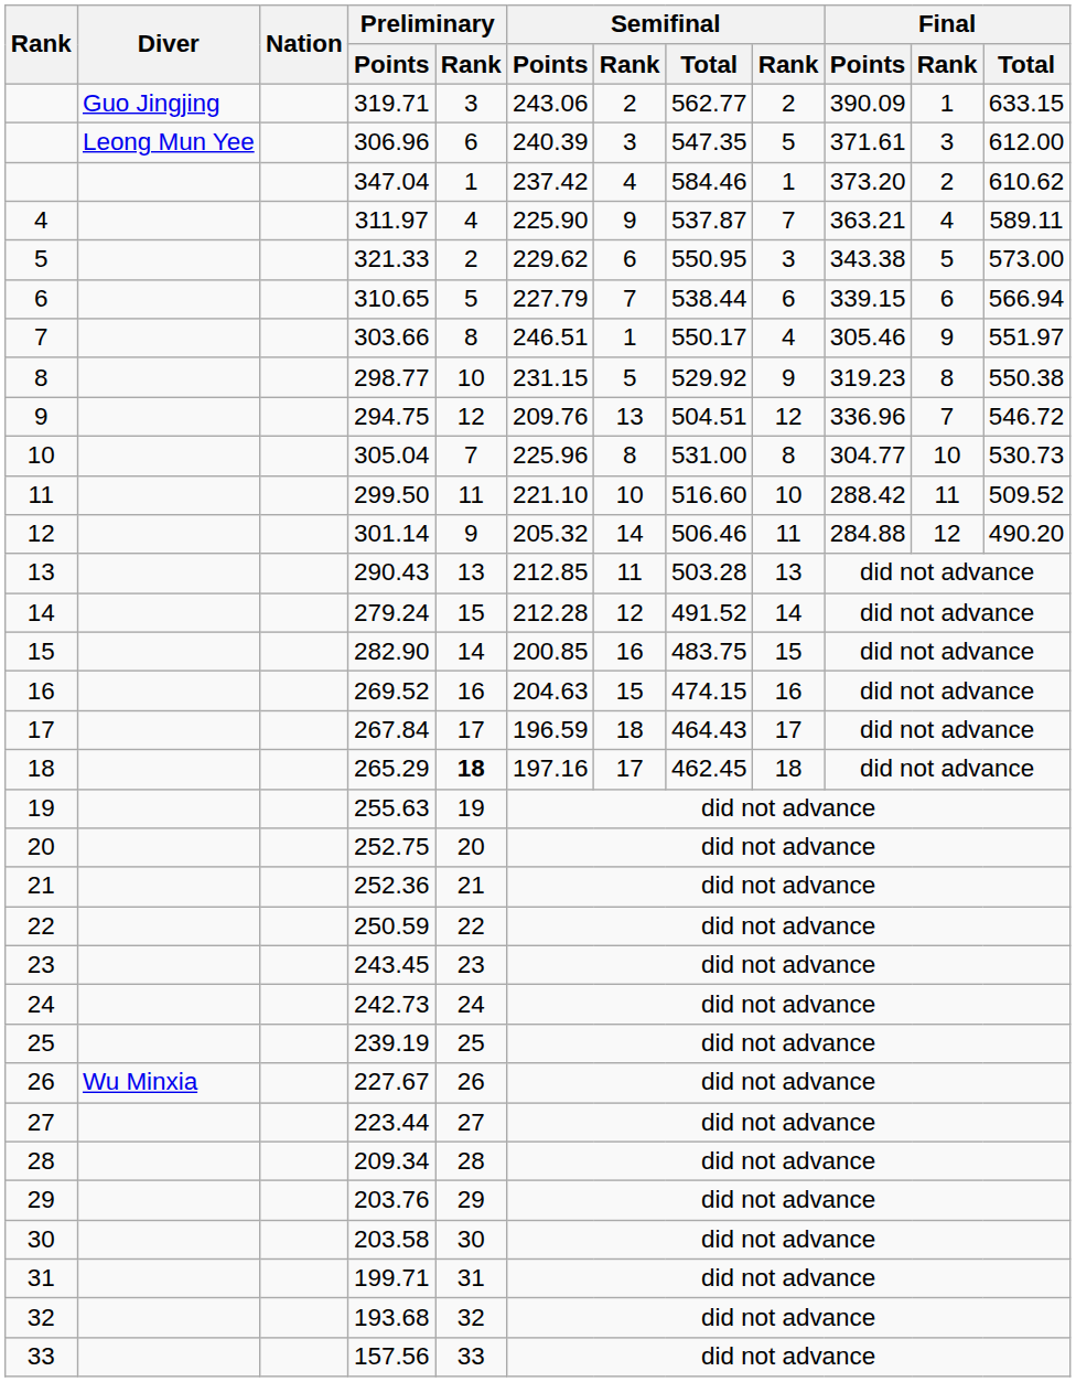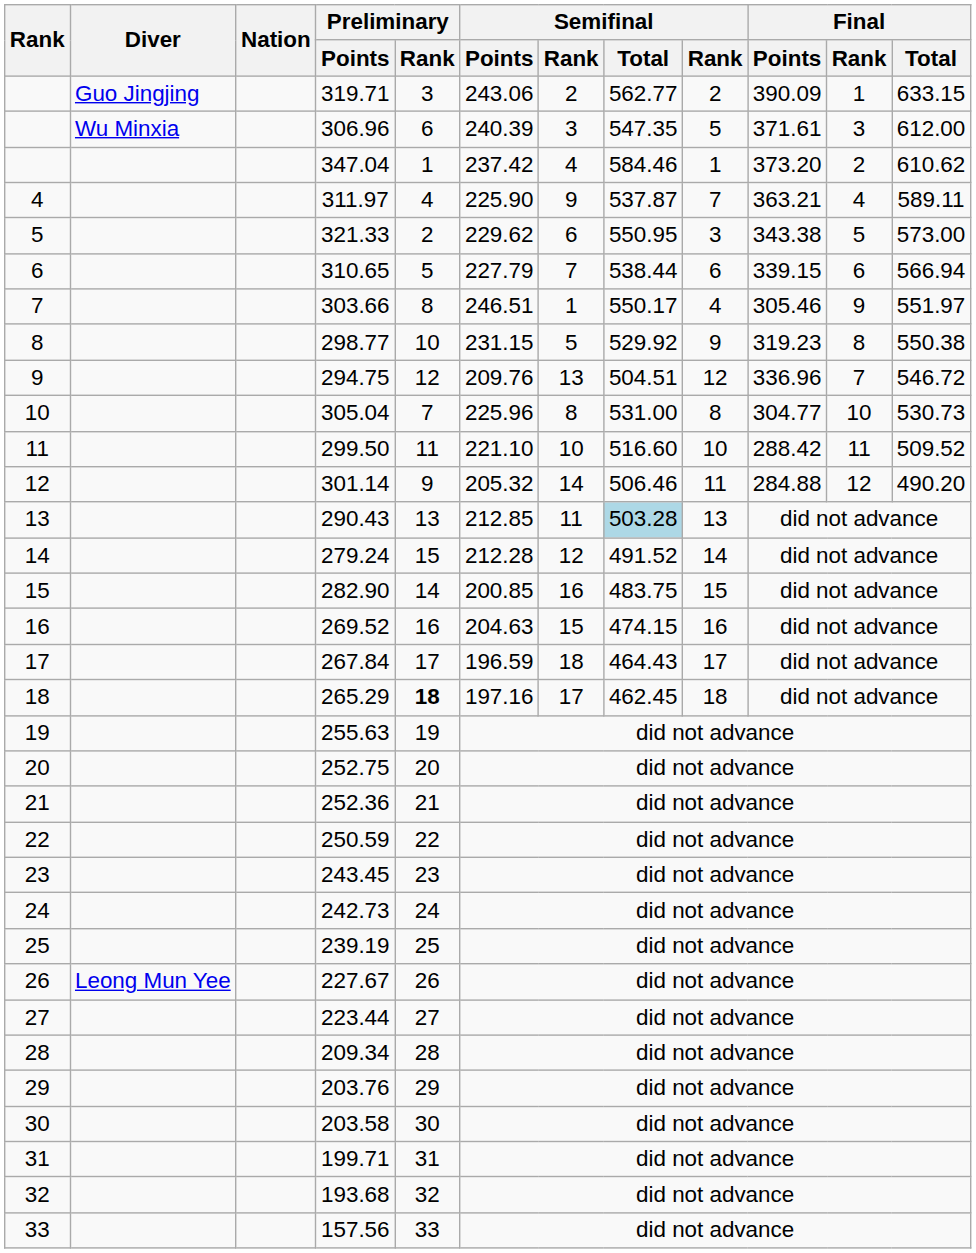 <table class="wikitable sortable" style="text-align:center">
 <tr>
 <th rowspan="2">Rank</th>
 <th rowspan="2">Diver</th>
 <th rowspan="2">Nation</th>
 <th colspan="2">Preliminary</th>
 <th colspan="4">Semifinal</th>
 <th colspan="3">Final</th>
 </tr>
 <tr>
 <th>Points</th>
 <th>Rank</th>
 <th>Points</th>
 <th>Rank</th>
 <th>Total</th>
 <th>Rank</th>
 <th>Points</th>
 <th>Rank</th>
 <th>Total</th>
 </tr>
 <tr>
 <td></td>
 <td align=left><a href='#'>Guo Jingjing</a></td>
 <td align=left></td>
 <td>319.71</td>
 <td>3</td>
 <td>243.06</td>
 <td>2</td>
 <td>562.77</td>
 <td>2</td>
 <td>390.09</td>
 <td>1</td>
 <td>633.15</td>
 </tr>
 <tr>
 <td></td>
-<td align=left><a href='#'>Leong Mun Yee</a></td>
+<td align=left><a href='#'>Wu Minxia</a></td>
 <td align=left></td>
 <td>306.96</td>
 <td>6</td>
 <td>240.39</td>
 <td>3</td>
 <td>547.35</td>
 <td>5</td>
 <td>371.61</td>
 <td>3</td>
 <td>612.00</td>
 </tr>
 <tr>
 <td></td>
 <td align=left></td>
 <td align=left></td>
 <td>347.04</td>
 <td>1</td>
 <td>237.42</td>
 <td>4</td>
 <td>584.46</td>
 <td>1</td>
 <td>373.20</td>
 <td>2</td>
 <td>610.62</td>
 </tr>
 <tr>
 <td>4</td>
 <td align=left></td>
 <td align=left></td>
 <td>311.97</td>
 <td>4</td>
 <td>225.90</td>
 <td>9</td>
 <td>537.87</td>
 <td>7</td>
 <td>363.21</td>
 <td>4</td>
 <td>589.11</td>
 </tr>
 <tr>
 <td>5</td>
 <td align=left></td>
 <td align=left></td>
 <td>321.33</td>
 <td>2</td>
 <td>229.62</td>
 <td>6</td>
 <td>550.95</td>
 <td>3</td>
 <td>343.38</td>
 <td>5</td>
 <td>573.00</td>
 </tr>
 <tr>
 <td>6</td>
 <td align=left></td>
 <td align=left></td>
 <td>310.65</td>
 <td>5</td>
 <td>227.79</td>
 <td>7</td>
 <td>538.44</td>
 <td>6</td>
 <td>339.15</td>
 <td>6</td>
 <td>566.94</td>
 </tr>
 <tr>
 <td>7</td>
 <td align=left></td>
 <td align=left></td>
 <td>303.66</td>
 <td>8</td>
 <td>246.51</td>
 <td>1</td>
 <td>550.17</td>
 <td>4</td>
 <td>305.46</td>
 <td>9</td>
 <td>551.97</td>
 </tr>
 <tr>
 <td>8</td>
 <td align=left></td>
 <td align=left></td>
 <td>298.77</td>
 <td>10</td>
 <td>231.15</td>
 <td>5</td>
 <td>529.92</td>
 <td>9</td>
 <td>319.23</td>
 <td>8</td>
 <td>550.38</td>
 </tr>
 <tr>
 <td>9</td>
 <td align=left></td>
 <td align=left></td>
 <td>294.75</td>
 <td>12</td>
 <td>209.76</td>
 <td>13</td>
 <td>504.51</td>
 <td>12</td>
 <td>336.96</td>
 <td>7</td>
 <td>546.72</td>
 </tr>
 <tr>
 <td>10</td>
 <td align=left></td>
 <td align=left></td>
 <td>305.04</td>
 <td>7</td>
 <td>225.96</td>
 <td>8</td>
 <td>531.00</td>
 <td>8</td>
 <td>304.77</td>
 <td>10</td>
 <td>530.73</td>
 </tr>
 <tr>
 <td>11</td>
 <td align=left></td>
 <td align=left></td>
 <td>299.50</td>
 <td>11</td>
 <td>221.10</td>
 <td>10</td>
 <td>516.60</td>
 <td>10</td>
 <td>288.42</td>
 <td>11</td>
 <td>509.52</td>
 </tr>
 <tr>
 <td>12</td>
 <td align=left></td>
 <td align=left></td>
 <td>301.14</td>
 <td>9</td>
 <td>205.32</td>
 <td>14</td>
 <td>506.46</td>
 <td>11</td>
 <td>284.88</td>
 <td>12</td>
 <td>490.20</td>
 </tr>
 <tr>
 <td>13</td>
 <td align=left></td>
 <td align=left></td>
 <td>290.43</td>
 <td>13</td>
 <td>212.85</td>
 <td>11</td>
-<td>503.28</td>
+<td style="background: lightblue;">503.28</td>
 <td>13</td>
 <td colspan=3>did not advance</td>
 </tr>
 <tr>
 <td>14</td>
 <td align=left></td>
 <td align=left></td>
 <td>279.24</td>
 <td>15</td>
 <td>212.28</td>
 <td>12</td>
 <td>491.52</td>
 <td>14</td>
 <td colspan=3>did not advance</td>
 </tr>
 <tr>
 <td>15</td>
 <td align=left></td>
 <td align=left></td>
 <td>282.90</td>
 <td>14</td>
 <td>200.85</td>
 <td>16</td>
 <td>483.75</td>
 <td>15</td>
 <td colspan=3>did not advance</td>
 </tr>
 <tr>
 <td>16</td>
 <td align=left></td>
 <td align=left></td>
 <td>269.52</td>
 <td>16</td>
 <td>204.63</td>
 <td>15</td>
 <td>474.15</td>
 <td>16</td>
 <td colspan=3>did not advance</td>
 </tr>
 <tr>
 <td>17</td>
 <td align=left></td>
 <td align=left></td>
 <td>267.84</td>
 <td>17</td>
 <td>196.59</td>
 <td>18</td>
 <td>464.43</td>
 <td>17</td>
 <td colspan=3>did not advance</td>
 </tr>
 <tr>
 <td>18</td>
 <td align=left></td>
 <td align=left></td>
 <td>265.29</td>
 <td><strong>18</strong></td>
 <td>197.16</td>
 <td>17</td>
 <td>462.45</td>
 <td>18</td>
 <td colspan=3>did not advance</td>
 </tr>
 <tr>
 <td>19</td>
 <td align=left></td>
 <td align=left></td>
 <td>255.63</td>
 <td>19</td>
 <td colspan=7>did not advance</td>
 </tr>
 <tr>
 <td>20</td>
 <td align=left></td>
 <td align=left></td>
 <td>252.75</td>
 <td>20</td>
 <td colspan=7>did not advance</td>
 </tr>
 <tr>
 <td>21</td>
 <td align=left></td>
 <td align=left></td>
 <td>252.36</td>
 <td>21</td>
 <td colspan=7>did not advance</td>
 </tr>
 <tr>
 <td>22</td>
 <td align=left></td>
 <td align=left></td>
 <td>250.59</td>
 <td>22</td>
 <td colspan=7>did not advance</td>
 </tr>
 <tr>
 <td>23</td>
 <td align=left></td>
 <td align=left></td>
 <td>243.45</td>
 <td>23</td>
 <td colspan=7>did not advance</td>
 </tr>
 <tr>
 <td>24</td>
 <td align=left></td>
 <td align=left></td>
 <td>242.73</td>
 <td>24</td>
 <td colspan=7>did not advance</td>
 </tr>
 <tr>
 <td>25</td>
 <td align=left></td>
 <td align=left></td>
 <td>239.19</td>
 <td>25</td>
 <td colspan=7>did not advance</td>
 </tr>
 <tr>
 <td>26</td>
-<td align=left><a href='#'>Wu Minxia</a></td>
+<td align=left><a href='#'>Leong Mun Yee</a></td>
 <td align=left></td>
 <td>227.67</td>
 <td>26</td>
 <td colspan=7>did not advance</td>
 </tr>
 <tr>
 <td>27</td>
 <td align=left></td>
 <td align=left></td>
 <td>223.44</td>
 <td>27</td>
 <td colspan=7>did not advance</td>
 </tr>
 <tr>
 <td>28</td>
 <td align=left></td>
 <td align=left></td>
 <td>209.34</td>
 <td>28</td>
 <td colspan=7>did not advance</td>
 </tr>
 <tr>
 <td>29</td>
 <td align=left></td>
 <td align=left></td>
 <td>203.76</td>
 <td>29</td>
 <td colspan=7>did not advance</td>
 </tr>
 <tr>
 <td>30</td>
 <td align=left></td>
 <td align=left></td>
 <td>203.58</td>
 <td>30</td>
 <td colspan=7>did not advance</td>
 </tr>
 <tr>
 <td>31</td>
 <td align=left></td>
 <td align=left></td>
 <td>199.71</td>
 <td>31</td>
 <td colspan=7>did not advance</td>
 </tr>
 <tr>
 <td>32</td>
 <td align=left></td>
 <td align=left></td>
 <td>193.68</td>
 <td>32</td>
 <td colspan=7>did not advance</td>
 </tr>
 <tr>
 <td>33</td>
 <td align=left></td>
 <td align=left></td>
 <td>157.56</td>
 <td>33</td>
 <td colspan=7>did not advance</td>
 </tr>
 </table>
